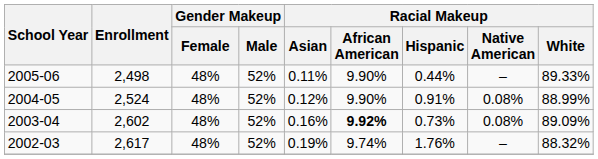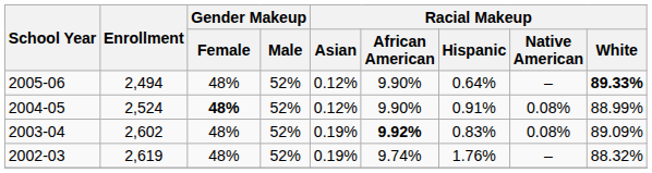 <table class="wikitable sortable" style="font-size: 95%;">
 <tr>
 <th rowspan="2">School Year</th>
 <th rowspan="2">Enrollment</th>
 <th colspan="2">Gender Makeup</th>
 <th colspan="5">Racial Makeup</th>
 </tr>
 <tr>
 <th>Female</th>
 <th>Male</th>
 <th>Asian</th>
 <th>African <br>American</th>
 <th>Hispanic</th>
 <th>Native <br>American</th>
 <th>White</th>
 </tr>
 <tr>
 <td align="left">2005-06</td>
-<td align="center">2,498</td>
+<td align="center">2,494</td>
 <td align="center">48%</td>
 <td align="center">52%</td>
-<td align="center">0.11%</td>
+<td align="center">0.12%</td>
 <td align="center">9.90%</td>
-<td align="center">0.44%</td>
+<td align="center">0.64%</td>
 <td align="center">–</td>
-<td align="center">89.33%</td>
+<td align="center"><strong>89.33%</strong></td>
 </tr>
 <tr>
 <td align="left">2004-05</td>
 <td align="center">2,524</td>
-<td align="center">48%</td>
+<td align="center"><strong>48%</strong></td>
 <td align="center">52%</td>
 <td align="center">0.12%</td>
 <td align="center">9.90%</td>
 <td align="center">0.91%</td>
 <td align="center">0.08%</td>
 <td align="center">88.99%</td>
 </tr>
 <tr>
 <td align="left">2003-04</td>
 <td align="center">2,602</td>
 <td align="center">48%</td>
 <td align="center">52%</td>
-<td align="center">0.16%</td>
+<td align="center">0.19%</td>
 <td align="center"><strong>9.92%</strong></td>
-<td align="center">0.73%</td>
+<td align="center">0.83%</td>
 <td align="center">0.08%</td>
 <td align="center">89.09%</td>
 </tr>
 <tr>
 <td align="left">2002-03</td>
-<td align="center">2,617</td>
+<td align="center">2,619</td>
 <td align="center">48%</td>
 <td align="center">52%</td>
 <td align="center">0.19%</td>
 <td align="center">9.74%</td>
 <td align="center">1.76%</td>
 <td align="center">–</td>
 <td align="center">88.32%</td>
 </tr>
 <tr>
 </tr>
 </table>
